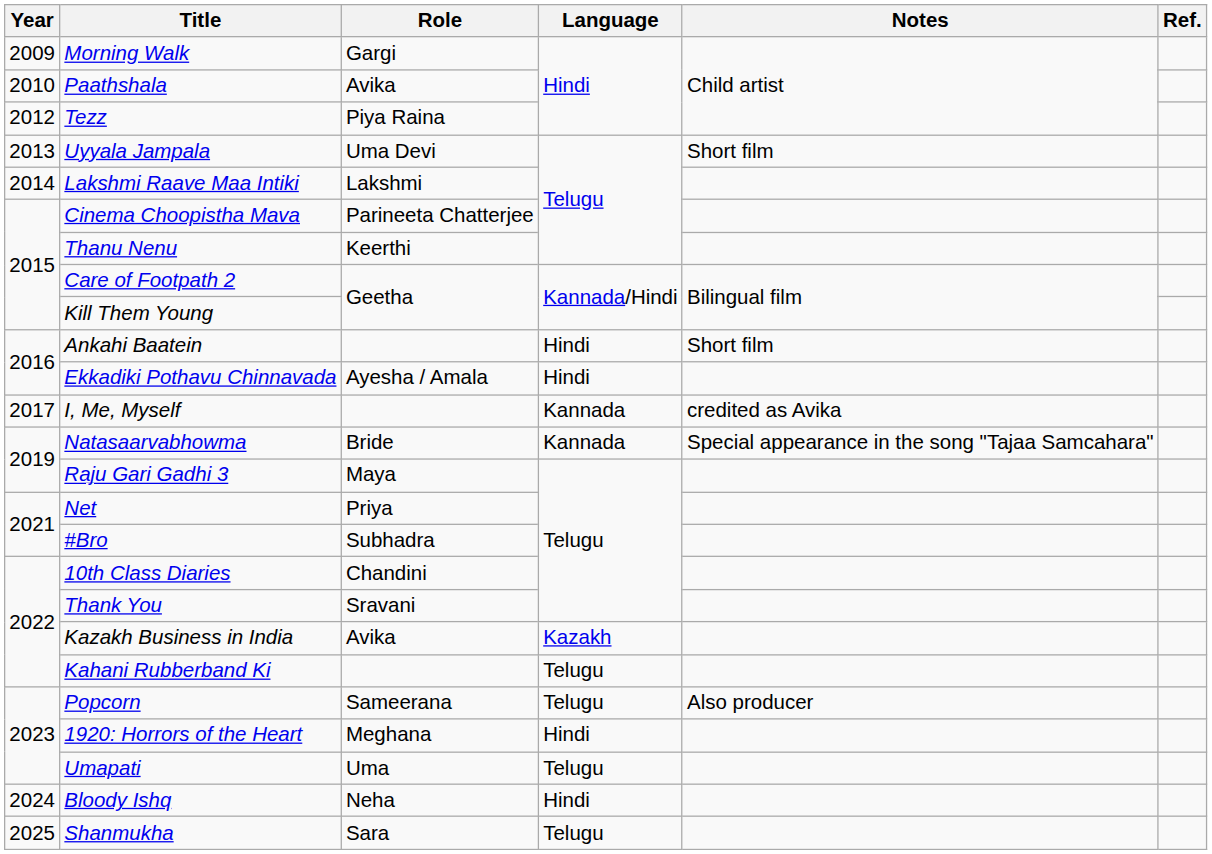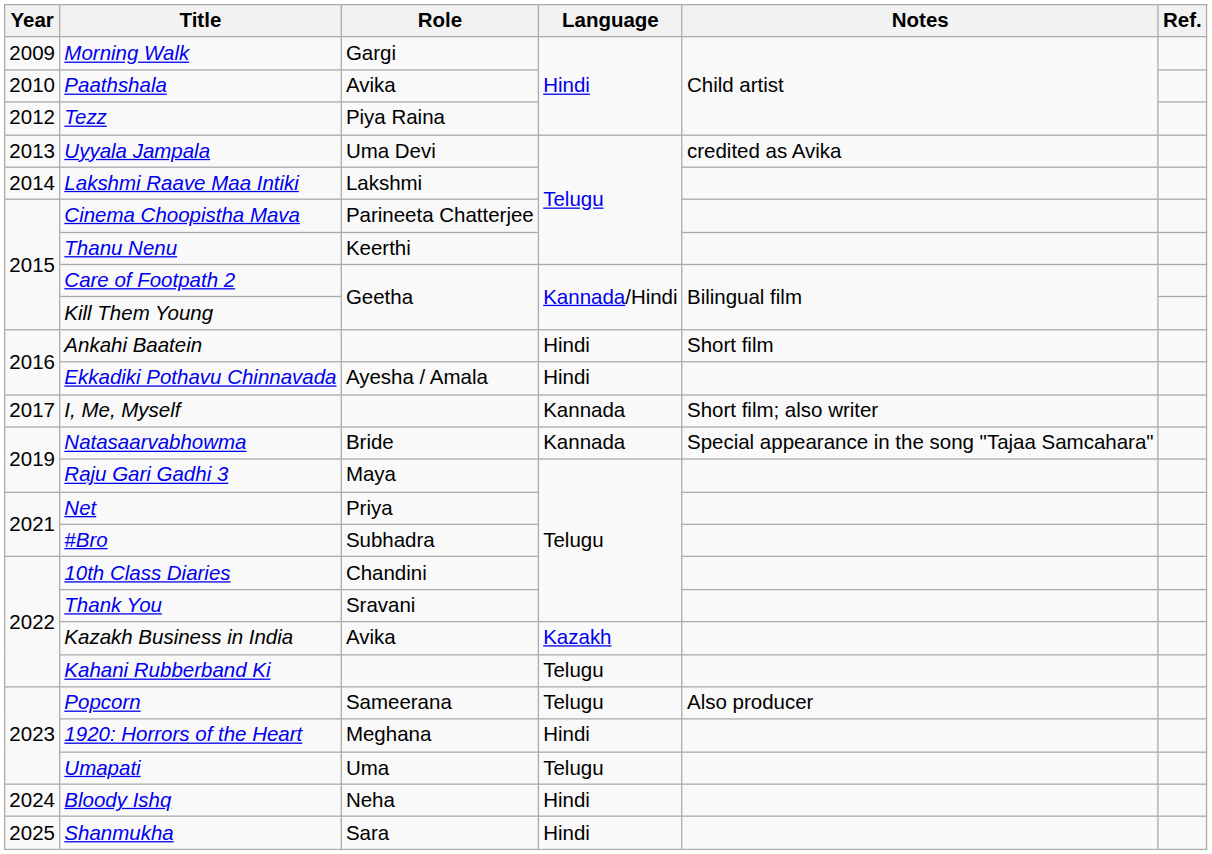 <table class="wikitable sortable plainrowheaders";">
 <tr>
 <th scope="col">Year</th>
 <th scope="col">Title</th>
 <th scope="col">Role</th>
 <th scope="col">Language</th>
 <th scope="col" class= "unsortable">Notes</th>
 <th scope="col" class="unsortable">Ref.</th>
 </tr>
 <tr>
 <td>2009</td>
 <td scope="row"><em><a href='#'>Morning Walk</a></em></td>
 <td>Gargi</td>
 <td rowspan=3><a href='#'>Hindi</a></td>
 <td rowspan="3">Child artist</td>
 <td></td>
 </tr>
 <tr>
 <td>2010</td>
 <td scope="row"><em><a href='#'>Paathshala</a></em></td>
 <td>Avika</td>
 <td></td>
 </tr>
 <tr>
 <td>2012</td>
 <td scope="row"><em><a href='#'>Tezz</a></em></td>
 <td>Piya Raina</td>
 <td></td>
 </tr>
 <tr>
 <td>2013</td>
 <td scope="row"><em><a href='#'>Uyyala Jampala</a></em></td>
 <td>Uma Devi</td>
 <td rowspan=4><a href='#'>Telugu</a></td>
-<td>Short film</td>
+<td>credited as Avika</td>
 <td></td>
 </tr>
 <tr>
 <td>2014</td>
 <td scope="row"><em><a href='#'>Lakshmi Raave Maa Intiki</a></em></td>
 <td>Lakshmi</td>
 <td></td>
 <td></td>
 </tr>
 <tr>
 <td rowspan="4">2015</td>
 <td scope="row"><em><a href='#'>Cinema Choopistha Mava</a></em></td>
 <td>Parineeta Chatterjee</td>
 <td></td>
 <td></td>
 </tr>
 <tr>
 <td scope="row"><em><a href='#'>Thanu Nenu</a></em></td>
 <td>Keerthi</td>
 <td></td>
 <td></td>
 </tr>
 <tr>
 <td scope="row"><em><a href='#'>Care of Footpath 2</a></em></td>
 <td rowspan="2">Geetha</td>
 <td rowspan="2"><a href='#'>Kannada</a>/Hindi</td>
 <td rowspan="2">Bilingual film</td>
 <td></td>
 </tr>
 <tr>
 <td><em>Kill Them Young</em></td>
 <td></td>
 </tr>
 <tr>
 <td rowspan="2">2016</td>
 <td><em>Ankahi Baatein</em></td>
 <td></td>
 <td>Hindi</td>
 <td>Short film</td>
 <td></td>
 </tr>
 <tr>
 <td scope="row"><em><a href='#'>Ekkadiki Pothavu Chinnavada</a></em></td>
 <td>Ayesha / Amala</td>
 <td>Hindi</td>
 <td></td>
 <td></td>
 </tr>
 <tr>
 <td>2017</td>
 <td><em>I, Me, Myself</em></td>
 <td></td>
 <td>Kannada</td>
-<td>credited as Avika</td>
+<td>Short film; also writer</td>
 <td></td>
 </tr>
 <tr>
 <td rowspan="2">2019</td>
 <td scope="row"><em><a href='#'>Natasaarvabhowma</a></em></td>
 <td>Bride</td>
 <td>Kannada</td>
 <td>Special appearance in the song "Tajaa Samcahara"</td>
 <td></td>
 </tr>
 <tr>
 <td scope="row"><em><a href='#'>Raju Gari Gadhi 3</a></em></td>
 <td>Maya</td>
 <td rowspan=5>Telugu</td>
 <td></td>
 <td></td>
 </tr>
 <tr>
 <td rowspan="2">2021</td>
 <td scope="row"><em><a href='#'>Net</a></em></td>
 <td>Priya</td>
 <td></td>
 <td></td>
 </tr>
 <tr>
 <td scope="row"><em><a href='#'>#Bro</a></em></td>
 <td>Subhadra</td>
 <td></td>
 <td></td>
 </tr>
 <tr>
 <td rowspan="4">2022</td>
 <td><em><a href='#'>10th Class Diaries</a></em></td>
 <td>Chandini</td>
 <td></td>
 <td></td>
 </tr>
 <tr>
 <td><a href='#'><em>Thank You</em></a></td>
 <td>Sravani</td>
 <td></td>
 <td></td>
 </tr>
 <tr>
 <td><em>Kazakh Business in India</em></td>
 <td>Avika</td>
 <td><a href='#'>Kazakh</a></td>
 <td></td>
 <td></td>
 </tr>
 <tr>
 <td><em><a href='#'>Kahani Rubberband Ki</a></em></td>
 <td></td>
 <td>Telugu</td>
 <td></td>
 <td></td>
 </tr>
 <tr>
 <td rowspan="3">2023</td>
 <td><em><a href='#'>Popcorn</a></em></td>
 <td>Sameerana</td>
 <td rowspan="1">Telugu</td>
 <td>Also producer</td>
 <td></td>
 </tr>
 <tr>
 <td><em><a href='#'>1920: Horrors of the Heart</a></em></td>
 <td>Meghana</td>
 <td>Hindi</td>
 <td></td>
 <td></td>
 </tr>
 <tr>
 <td><em><a href='#'>Umapati</a></em></td>
 <td>Uma</td>
 <td>Telugu</td>
 <td></td>
 <td></td>
 </tr>
 <tr>
 <td>2024</td>
 <td><em><a href='#'>Bloody Ishq</a></em></td>
 <td>Neha</td>
 <td>Hindi</td>
 <td></td>
 <td></td>
 </tr>
 <tr>
 <td>2025</td>
 <td><em><a href='#'>Shanmukha</a></em></td>
 <td>Sara</td>
-<td>Telugu</td>
+<td>Hindi</td>
 <td></td>
 <td></td>
 </tr>
 </table>
